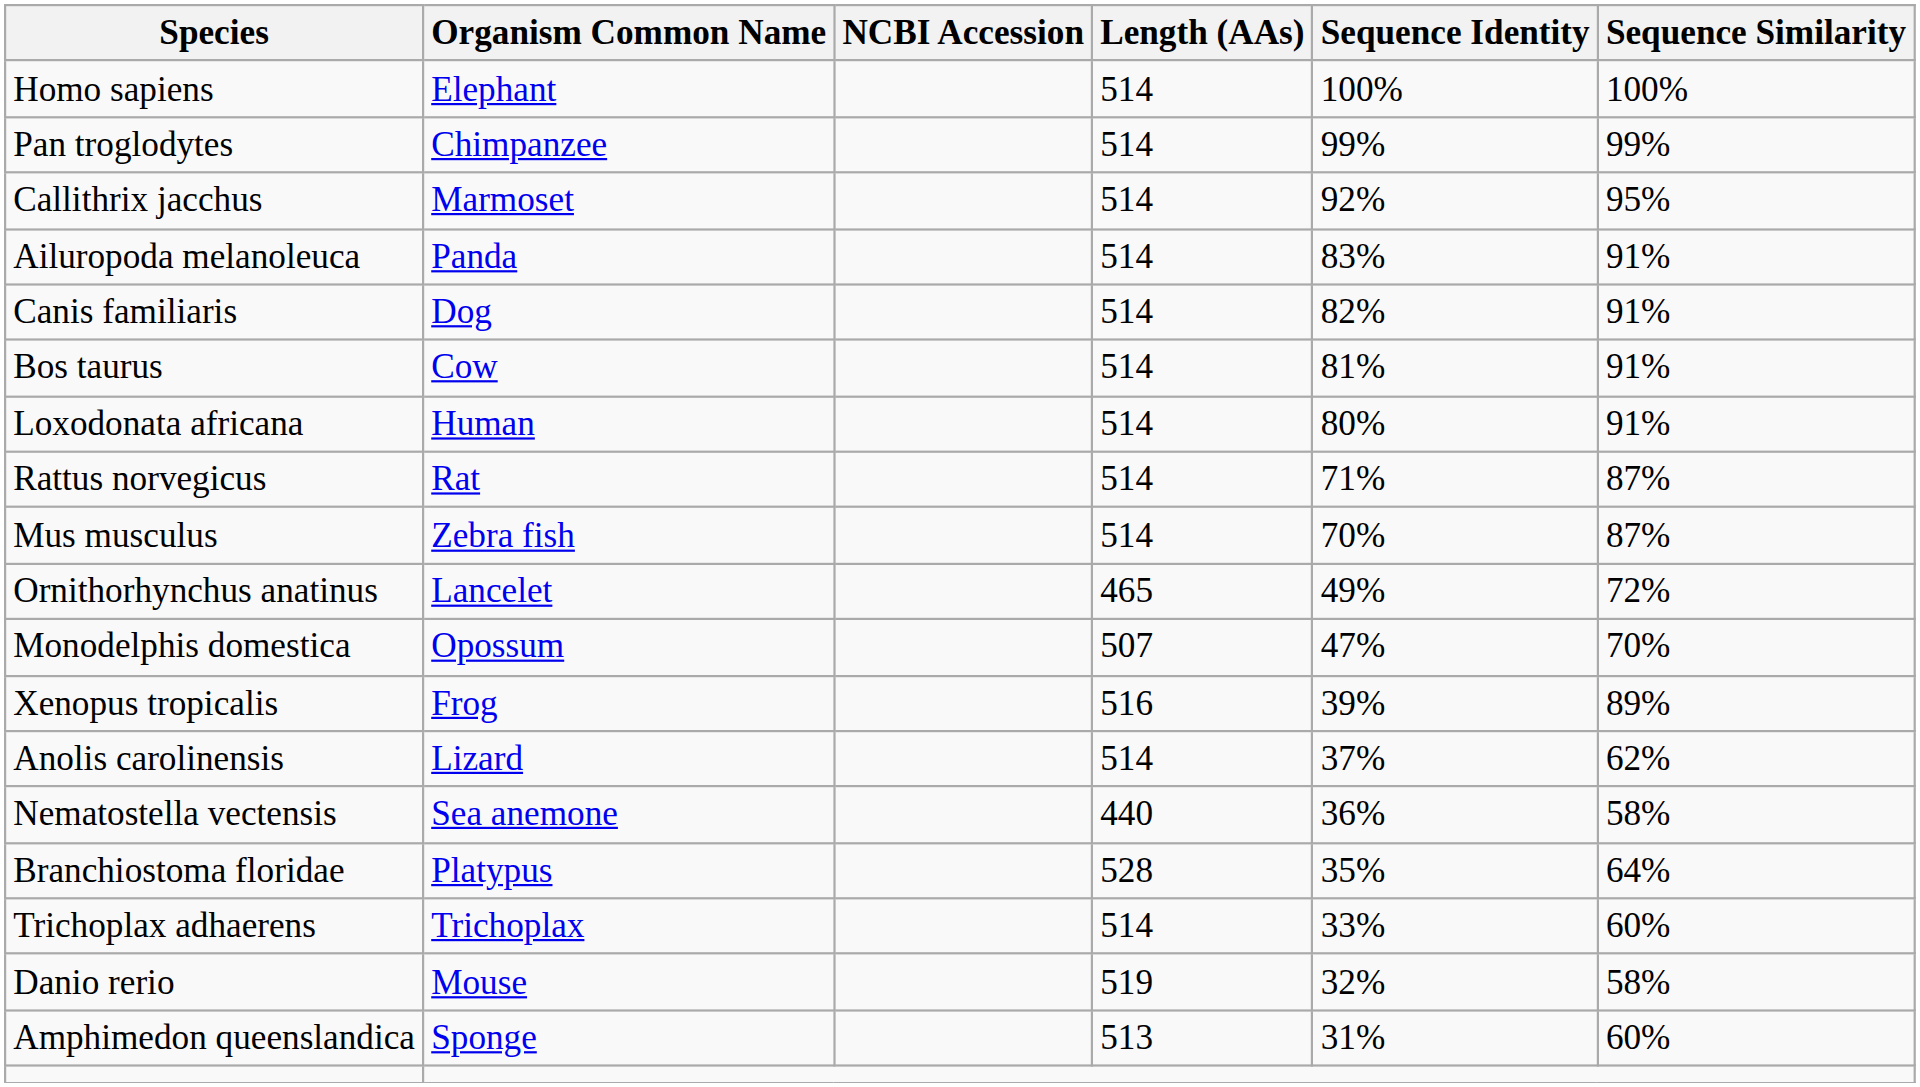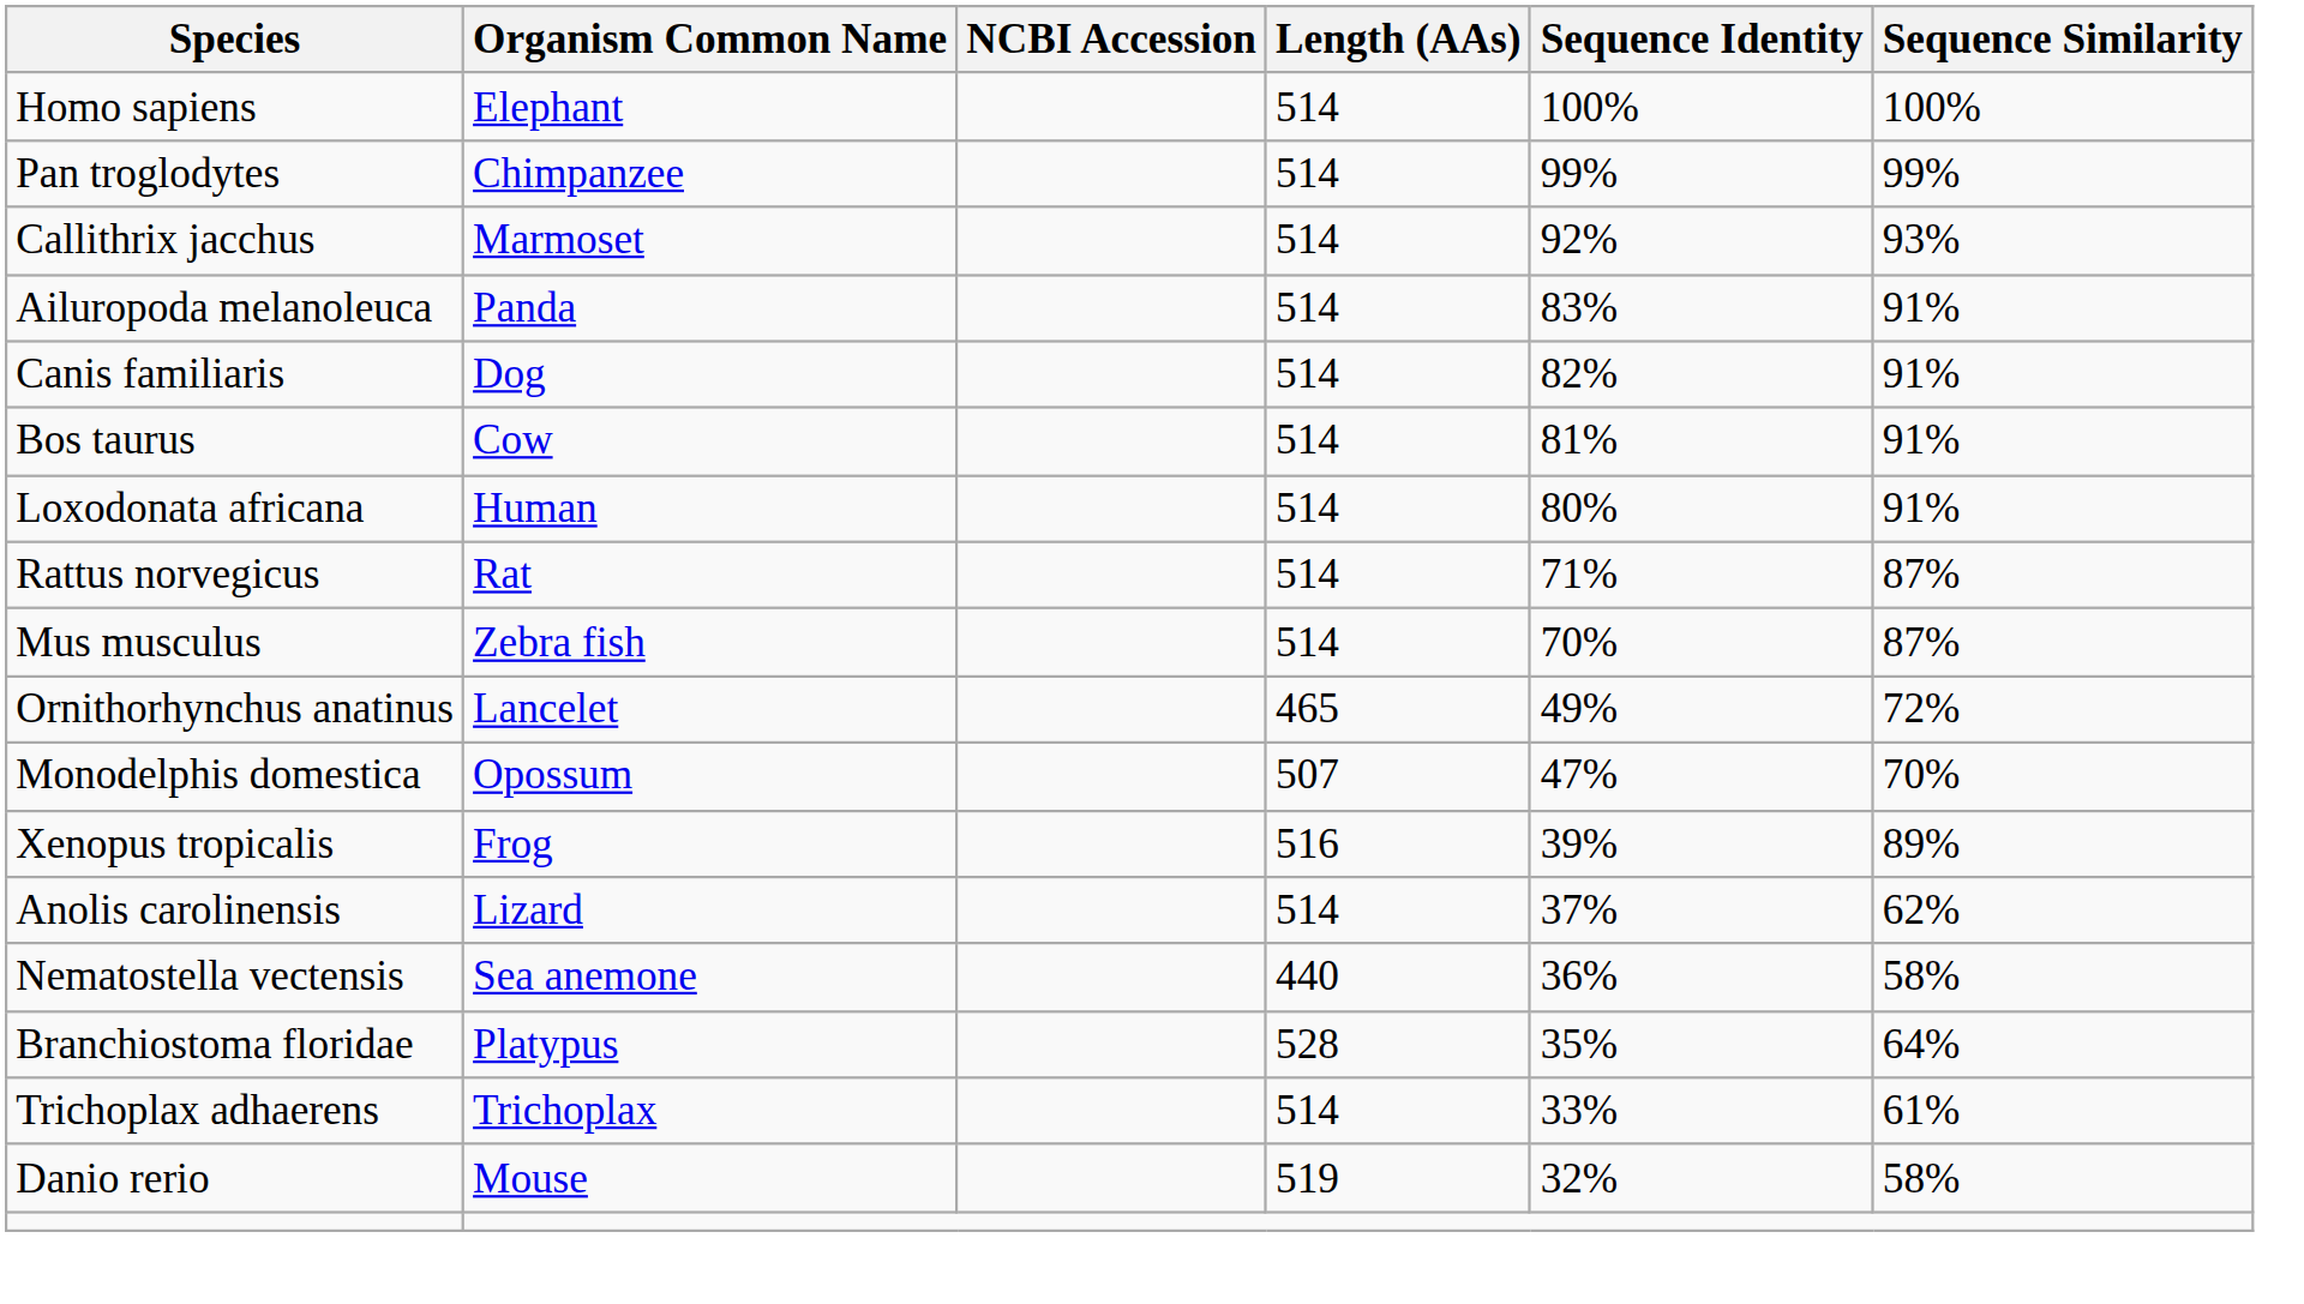 <table class="wikitable">
 <tr>
 <th>Species</th>
 <th>Organism Common Name</th>
 <th>NCBI Accession</th>
 <th>Length (AAs)</th>
 <th>Sequence Identity</th>
 <th>Sequence Similarity</th>
 </tr>
 <tr>
 <td>Homo sapiens</td>
 <td><a href='#'>Elephant</a></td>
 <td></td>
 <td>514</td>
 <td>100%</td>
 <td>100%</td>
 </tr>
 <tr>
 <td>Pan troglodytes</td>
 <td><a href='#'>Chimpanzee</a></td>
 <td></td>
 <td>514</td>
 <td>99%</td>
 <td>99%</td>
 </tr>
 <tr>
 <td>Callithrix jacchus</td>
 <td><a href='#'>Marmoset</a></td>
 <td></td>
 <td>514</td>
 <td>92%</td>
-<td>95%</td>
+<td>93%</td>
 </tr>
 <tr>
 <td>Ailuropoda melanoleuca</td>
 <td><a href='#'>Panda</a></td>
 <td></td>
 <td>514</td>
 <td>83%</td>
 <td>91%</td>
 </tr>
 <tr>
 <td>Canis familiaris</td>
 <td><a href='#'>Dog</a></td>
 <td></td>
 <td>514</td>
 <td>82%</td>
 <td>91%</td>
 </tr>
 <tr>
 <td>Bos taurus</td>
 <td><a href='#'>Cow</a></td>
 <td></td>
 <td>514</td>
 <td>81%</td>
 <td>91%</td>
 </tr>
 <tr>
 <td>Loxodonata africana</td>
 <td><a href='#'>Human</a></td>
 <td></td>
 <td>514</td>
 <td>80%</td>
 <td>91%</td>
 </tr>
 <tr>
 <td>Rattus norvegicus</td>
 <td><a href='#'>Rat</a></td>
 <td></td>
 <td>514</td>
 <td>71%</td>
 <td>87%</td>
 </tr>
 <tr>
 <td>Mus musculus</td>
 <td><a href='#'>Zebra fish</a></td>
 <td></td>
 <td>514</td>
 <td>70%</td>
 <td>87%</td>
 </tr>
 <tr>
 <td>Ornithorhynchus anatinus</td>
 <td><a href='#'>Lancelet</a></td>
 <td></td>
 <td>465</td>
 <td>49%</td>
 <td>72%</td>
 </tr>
 <tr>
 <td>Monodelphis domestica</td>
 <td><a href='#'>Opossum</a></td>
 <td></td>
 <td>507</td>
 <td>47%</td>
 <td>70%</td>
 </tr>
 <tr>
 <td>Xenopus tropicalis</td>
 <td><a href='#'>Frog</a></td>
 <td></td>
 <td>516</td>
 <td>39%</td>
 <td>89%</td>
 </tr>
 <tr>
 <td>Anolis carolinensis</td>
 <td><a href='#'>Lizard</a></td>
 <td></td>
 <td>514</td>
 <td>37%</td>
 <td>62%</td>
 </tr>
 <tr>
 <td>Nematostella vectensis</td>
 <td><a href='#'>Sea anemone</a></td>
 <td></td>
 <td>440</td>
 <td>36%</td>
 <td>58%</td>
 </tr>
 <tr>
 <td>Branchiostoma floridae</td>
 <td><a href='#'>Platypus</a></td>
 <td></td>
 <td>528</td>
 <td>35%</td>
 <td>64%</td>
 </tr>
 <tr>
 <td>Trichoplax adhaerens</td>
 <td><a href='#'>Trichoplax</a></td>
 <td></td>
 <td>514</td>
 <td>33%</td>
-<td>60%</td>
+<td>61%</td>
 </tr>
 <tr>
 <td>Danio rerio</td>
 <td><a href='#'>Mouse</a></td>
 <td></td>
 <td>519</td>
 <td>32%</td>
 <td>58%</td>
 </tr>
 <tr>
-<td>Amphimedon queenslandica</td>
-<td><a href='#'>Sponge</a></td>
-<td></td>
-<td>513</td>
-<td>31%</td>
-<td>60%</td>
-</tr>
-<tr>
 <td></td>
 </tr>
 </table>
